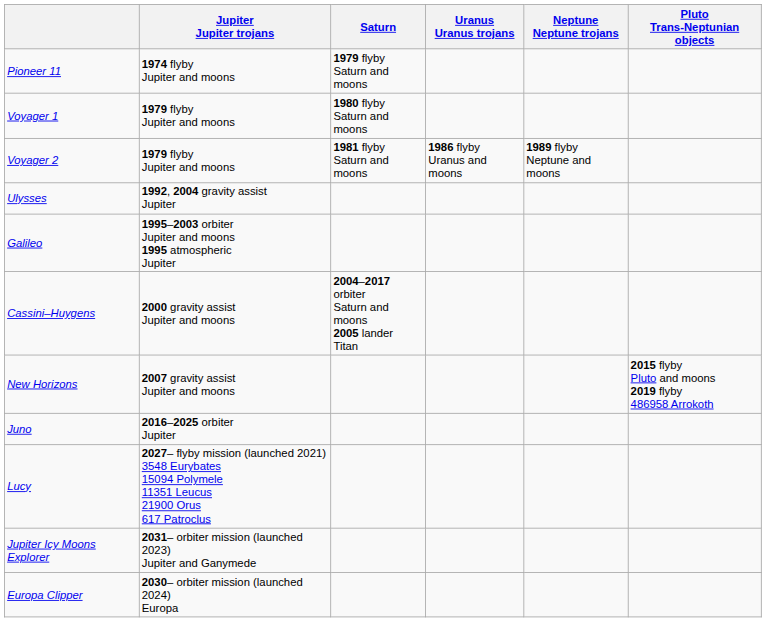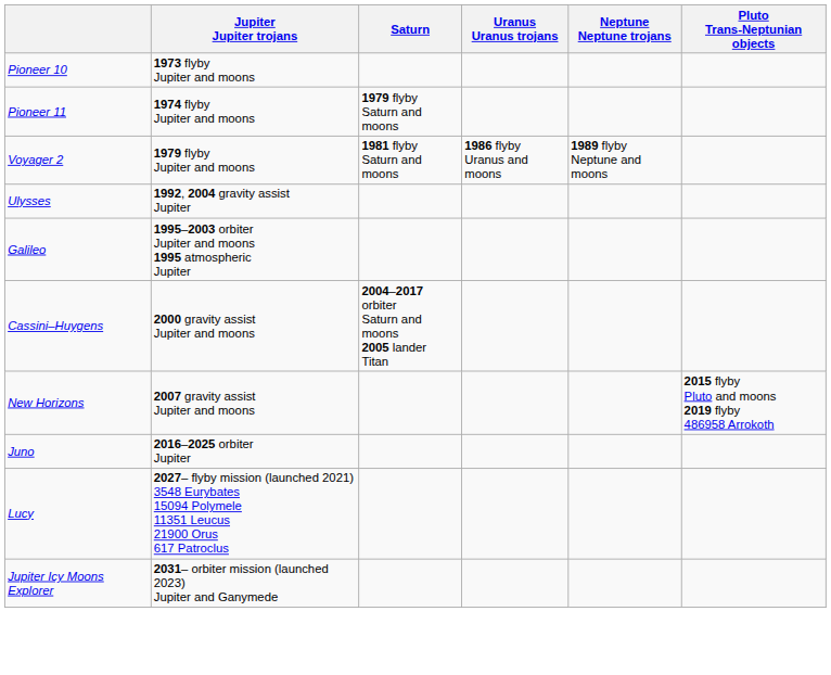 <table class="wikitable sticky-header" style="font-size:small;">
 <tr>
 <th></th>
 <th><a href='#'>Jupiter</a> <br> <a href='#'>Jupiter trojans</a></th>
 <th><a href='#'>Saturn</a></th>
 <th><a href='#'>Uranus</a> <br> <a href='#'>Uranus trojans</a></th>
 <th><a href='#'>Neptune</a> <br> <a href='#'>Neptune trojans</a></th>
 <th><a href='#'>Pluto</a> <br> <a href='#'>Trans-Neptunian objects</a></th>
 </tr>
 <tr>
-<td><em><a href='#'>Pioneer 11</a></em></td>
-<td><strong>1974</strong> flyby <br> Jupiter and moons</td>
-<td><strong>1979</strong> flyby <br> Saturn and moons</td>
+<td><em><a href='#'>Pioneer 10</a></em></td>
+<td><strong>1973</strong> flyby <br> Jupiter and moons</td>
+<td></td>
 <td></td>
 <td></td>
 <td></td>
 </tr>
 <tr>
-<td><em><a href='#'>Voyager 1</a></em></td>
-<td><strong>1979</strong> flyby <br> Jupiter and moons</td>
-<td><strong>1980</strong> flyby <br> Saturn and moons</td>
+<td><em><a href='#'>Pioneer 11</a></em></td>
+<td><strong>1974</strong> flyby <br> Jupiter and moons</td>
+<td><strong>1979</strong> flyby <br> Saturn and moons</td>
 <td></td>
 <td></td>
 <td></td>
 </tr>
 <tr>
 <td><em><a href='#'>Voyager 2</a></em></td>
 <td><strong>1979</strong> flyby <br> Jupiter and moons</td>
 <td><strong>1981</strong> flyby <br> Saturn and moons</td>
 <td><strong>1986</strong> flyby <br> Uranus and moons</td>
 <td><strong>1989</strong> flyby <br> Neptune and moons</td>
 <td></td>
 </tr>
 <tr>
 <td><em><a href='#'>Ulysses</a></em></td>
 <td><strong>1992</strong>, <strong>2004</strong> gravity assist <br> Jupiter</td>
 <td></td>
 <td></td>
 <td></td>
 <td></td>
 </tr>
 <tr>
 <td><em><a href='#'>Galileo</a></em></td>
 <td><strong>1995</strong>–<strong>2003</strong> orbiter <br> Jupiter and moons <br><strong>1995</strong> atmospheric <br> Jupiter</td>
 <td></td>
 <td></td>
 <td></td>
 <td></td>
 </tr>
 <tr>
 <td><em><a href='#'>Cassini–Huygens</a></em></td>
 <td><strong>2000</strong> gravity assist <br> Jupiter and moons</td>
 <td><strong>2004</strong>–<strong>2017</strong> orbiter <br> Saturn and moons <br><strong>2005</strong> lander <br> Titan</td>
 <td></td>
 <td></td>
 <td></td>
 </tr>
 <tr>
 <td><em><a href='#'>New Horizons</a></em></td>
 <td><strong>2007</strong> gravity assist <br> Jupiter and moons</td>
 <td></td>
 <td></td>
 <td></td>
 <td><strong>2015</strong> flyby <br> <a href='#'>Pluto</a> and moons<br><strong>2019</strong> flyby <br> <a href='#'>486958 Arrokoth</a></td>
 </tr>
 <tr>
 <td><em><a href='#'>Juno</a></em></td>
 <td><strong>2016</strong>–<strong>2025</strong> orbiter <br> Jupiter</td>
 <td></td>
 <td></td>
 <td></td>
 <td></td>
 </tr>
 <tr>
 <td><em><a href='#'>Lucy</a></em></td>
 <td><strong>2027</strong>– flyby mission (launched 2021) <br> <a href='#'>3548 Eurybates</a> <br> <a href='#'>15094 Polymele</a> <br> <a href='#'>11351 Leucus</a> <br> <a href='#'>21900 Orus</a> <br> <a href='#'>617 Patroclus</a></td>
 <td></td>
 <td></td>
 <td></td>
 <td></td>
 </tr>
 <tr>
 <td><em><a href='#'>Jupiter Icy Moons Explorer</a></em></td>
 <td><strong>2031</strong>– orbiter mission (launched 2023) <br> Jupiter and Ganymede</td>
 <td></td>
 <td></td>
 <td></td>
 <td></td>
 </tr>
-<tr>
-<td><em><a href='#'>Europa Clipper</a></em></td>
-<td><strong>2030</strong>– orbiter mission (launched 2024) <br> Europa</td>
-<td></td>
-<td></td>
-<td></td>
-<td></td>
-</tr>
 </table>
